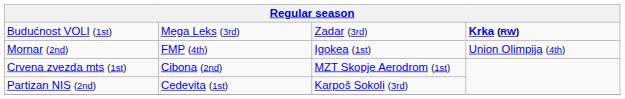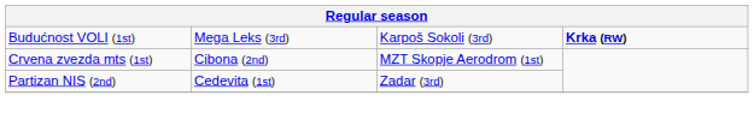 <table class="wikitable" style="white-space: nowrap;">
 <tr>
 <th colspan=4><a href='#'>Regular season</a></th>
 </tr>
 <tr>
 <td width=210> <a href='#'>Budućnost VOLI</a> <small>(<a href='#'>1st</a>)</small></td>
 <td width=210> <a href='#'>Mega Leks</a> <small>(<a href='#'>3rd</a>)</small></td>
-<td width=210> <a href='#'>Zadar</a> <small>(<a href='#'>3rd</a>)</small></td>
+<td width=210> <a href='#'>Karpoš Sokoli</a> <small>(<a href='#'>3rd</a>)</small></td>
 <td width=210><strong> <a href='#'>Krka</a> <small>(<a href='#'>RW</a>)</small></strong></td>
-</tr>
-<tr>
-<td width=210> <a href='#'>Mornar</a> <small>(<a href='#'>2nd</a>)</small></td>
-<td width=210> <a href='#'>FMP</a> <small>(<a href='#'>4th</a>)</small></td>
-<td width=210> <a href='#'>Igokea</a> <small>(<a href='#'>1st</a>)</small></td>
-<td width=210> <a href='#'>Union Olimpija</a> <small>(<a href='#'>4th</a>)</small></td>
 </tr>
 <tr>
 <td width=210> <a href='#'>Crvena zvezda mts</a> <small>(<a href='#'>1st</a>)</small></td>
 <td width=210> <a href='#'>Cibona</a> <small>(<a href='#'>2nd</a>)</small></td>
 <td width=210> <a href='#'>MZT Skopje Aerodrom</a> <small>(<a href='#'>1st</a>)</small></td>
 <td rowspan=2></td>
 </tr>
 <tr>
 <td width=210> <a href='#'>Partizan NIS</a> <small>(<a href='#'>2nd</a>)</small></td>
 <td width=210> <a href='#'>Cedevita</a> <small>(<a href='#'>1st</a>)</small></td>
-<td width=210> <a href='#'>Karpoš Sokoli</a> <small>(<a href='#'>3rd</a>)</small></td>
+<td width=210> <a href='#'>Zadar</a> <small>(<a href='#'>3rd</a>)</small></td>
 </tr>
 <tr>
 </tr>
 </table>
